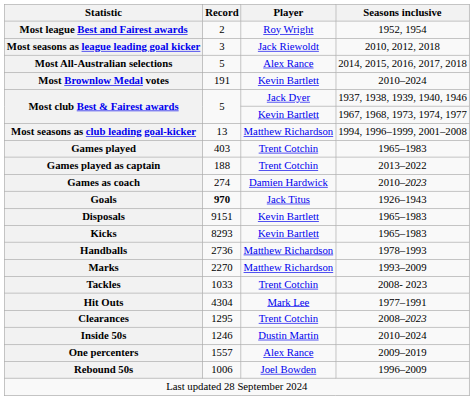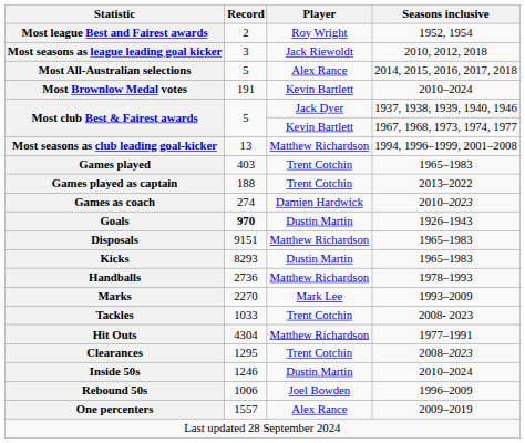 <table class="wikitable" style="text-align:center;">
 <tr>
 <th scope="col">Statistic</th>
 <th scope="col">Record</th>
 <th scope="col">Player</th>
 <th scope="col">Seasons inclusive</th>
 </tr>
 <tr>
 <th scope="row">Most league <a href='#'>Best and Fairest awards</a></th>
 <td>2</td>
 <td><a href='#'>Roy Wright</a></td>
 <td>1952, 1954</td>
 </tr>
 <tr>
 <th scope="row">Most seasons as <a href='#'>league leading goal kicker</a></th>
 <td>3</td>
 <td><a href='#'>Jack Riewoldt</a></td>
 <td>2010, 2012, 2018</td>
 </tr>
 <tr>
 <th scope="row">Most All-Australian selections</th>
 <td>5</td>
 <td><a href='#'>Alex Rance</a></td>
 <td>2014, 2015, 2016, 2017, 2018</td>
 </tr>
 <tr>
 <th scope="row">Most <a href='#'>Brownlow Medal</a> votes</th>
 <td>191</td>
 <td><a href='#'>Kevin Bartlett</a></td>
 <td>2010–2024</td>
 </tr>
 <tr>
 <th scope="row" rowspan=2>Most club <a href='#'>Best & Fairest awards</a></th>
 <td rowspan="2">5</td>
 <td><a href='#'>Jack Dyer</a></td>
 <td>1937, 1938, 1939, 1940, 1946</td>
 </tr>
 <tr>
 <td><a href='#'>Kevin Bartlett</a></td>
 <td>1967, 1968, 1973, 1974, 1977</td>
 </tr>
 <tr>
 <th scope="row">Most seasons as <a href='#'>club leading goal-kicker</a></th>
 <td>13</td>
 <td><a href='#'>Matthew Richardson</a></td>
 <td>1994, 1996–1999, 2001–2008</td>
 </tr>
 <tr>
 <th scope="row">Games played</th>
 <td>403</td>
 <td><a href='#'>Trent Cotchin</a></td>
 <td>1965–1983</td>
 </tr>
 <tr>
 <th scope="row">Games played as captain</th>
 <td>188</td>
 <td><a href='#'>Trent Cotchin</a></td>
 <td>2013–2022</td>
 </tr>
 <tr>
 <th scope="row">Games as coach</th>
 <td>274</td>
 <td><a href='#'>Damien Hardwick</a></td>
 <td>2010–<em>2023</em></td>
 </tr>
 <tr>
 <th scope="row">Goals</th>
 <td><strong>970</strong></td>
-<td><a href='#'>Jack Titus</a></td>
+<td><a href='#'>Dustin Martin</a></td>
 <td>1926–1943</td>
 </tr>
 <tr>
 <th scope="row">Disposals</th>
 <td>9151</td>
-<td><a href='#'>Kevin Bartlett</a></td>
+<td><a href='#'>Matthew Richardson</a></td>
 <td>1965–1983</td>
 </tr>
 <tr>
 <th scope="row">Kicks</th>
 <td>8293</td>
-<td><a href='#'>Kevin Bartlett</a></td>
+<td><a href='#'>Dustin Martin</a></td>
 <td>1965–1983</td>
 </tr>
 <tr>
 <th scope="row">Handballs</th>
 <td>2736</td>
 <td><a href='#'>Matthew Richardson</a></td>
 <td>1978–1993</td>
 </tr>
 <tr>
 <th scope="row">Marks</th>
 <td>2270</td>
-<td><a href='#'>Matthew Richardson</a></td>
+<td><a href='#'>Mark Lee</a></td>
 <td>1993–2009</td>
 </tr>
 <tr>
 <th scope="row">Tackles</th>
 <td>1033</td>
 <td><a href='#'>Trent Cotchin</a></td>
 <td>2008- 2023</td>
 </tr>
 <tr>
 <th scope="row">Hit Outs</th>
 <td>4304</td>
-<td><a href='#'>Mark Lee</a></td>
+<td><a href='#'>Matthew Richardson</a></td>
 <td>1977–1991</td>
 </tr>
 <tr>
 <th scope="row">Clearances</th>
 <td>1295</td>
 <td><a href='#'>Trent Cotchin</a></td>
 <td>2008–<em>2023</em></td>
 </tr>
 <tr>
 <th scope="row">Inside 50s</th>
 <td>1246</td>
 <td><a href='#'>Dustin Martin</a></td>
 <td>2010–2024</td>
 </tr>
 <tr>
+<th scope="row">Rebound 50s</th>
+<td>1006</td>
+<td><a href='#'>Joel Bowden</a></td>
+<td>1996–2009</td>
+</tr>
+<tr>
 <th scope="row">One percenters</th>
 <td>1557</td>
 <td><a href='#'>Alex Rance</a></td>
 <td>2009–2019</td>
 </tr>
 <tr>
-<th scope="row">Rebound 50s</th>
-<td>1006</td>
-<td><a href='#'>Joel Bowden</a></td>
-<td>1996–2009</td>
-</tr>
-<tr>
 <td colspan=4>Last updated 28 September 2024</td>
 </tr>
 </table>
